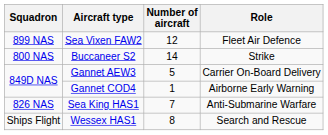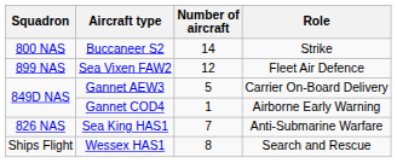 <table class="wikitable">
 <tr>
 <th>Squadron</th>
 <th>Aircraft type</th>
 <th>Number of<br>aircraft</th>
 <th>Role</th>
 </tr>
 <tr align=center>
+<td><a href='#'>800 NAS</a></td>
+<td><a href='#'>Buccaneer S2</a></td>
+<td>14</td>
+<td>Strike</td>
+</tr>
+<tr align=center>
 <td><a href='#'>899 NAS</a></td>
 <td><a href='#'>Sea Vixen FAW2</a></td>
 <td>12</td>
 <td>Fleet Air Defence</td>
-</tr>
-<tr align=center>
-<td><a href='#'>800 NAS</a></td>
-<td><a href='#'>Buccaneer S2</a></td>
-<td>14</td>
-<td>Strike</td>
 </tr>
 <tr align=center>
 <td rowspan=2><a href='#'>849D NAS</a></td>
 <td><a href='#'>Gannet AEW3</a></td>
 <td>5</td>
 <td>Carrier On-Board Delivery</td>
 </tr>
 <tr align=center>
 <td><a href='#'>Gannet COD4</a></td>
 <td>1</td>
 <td>Airborne Early Warning</td>
 </tr>
 <tr align=center>
 <td><a href='#'>826 NAS</a></td>
 <td><a href='#'>Sea King HAS1</a></td>
 <td>7</td>
 <td>Anti-Submarine Warfare</td>
 </tr>
 <tr align=center>
 <td>Ships Flight</td>
 <td><a href='#'>Wessex HAS1</a></td>
 <td>8</td>
 <td>Search and Rescue</td>
 </tr>
 </table>
